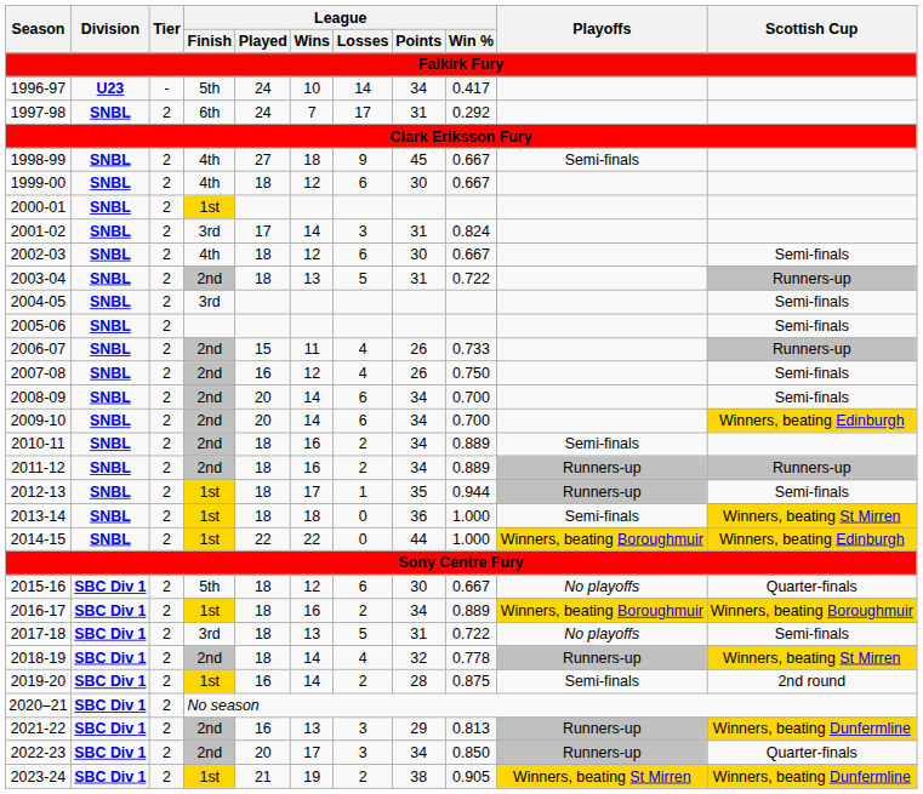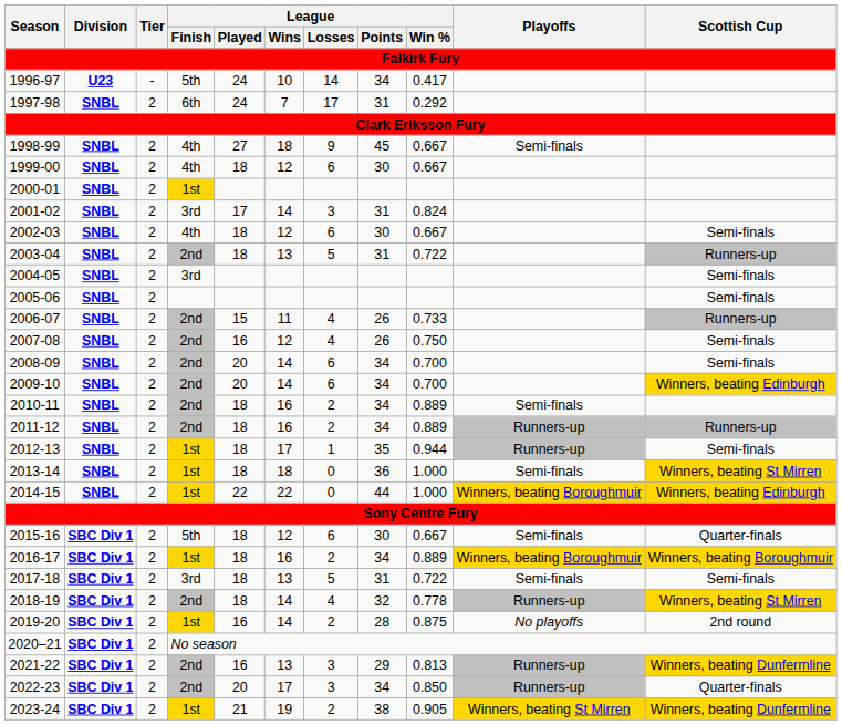 <table class="wikitable" style="font-size:90%;">
 <tr bgcolor="#efefef">
 <th rowspan="2">Season</th>
 <th rowspan="2">Division</th>
 <th rowspan="2">Tier</th>
 <th colspan="6">League</th>
 <th rowspan="2">Playoffs</th>
 <th rowspan="2">Scottish Cup</th>
 </tr>
 <tr>
 <th>Finish</th>
 <th>Played</th>
 <th>Wins</th>
 <th>Losses</th>
 <th>Points</th>
 <th>Win %</th>
 </tr>
 <tr>
 <td colspan="13" align=center bgcolor="#ff0000"><span><strong>Falkirk Fury</strong></span></td>
 </tr>
 <tr>
 <td style="text-align:center;">1996-97</td>
 <td style="text-align:center;"><strong><a href='#'>U23</a></strong></td>
 <td style="text-align:center;">-</td>
 <td style="text-align:center;">5th</td>
 <td style="text-align:center;">24</td>
 <td style="text-align:center;">10</td>
 <td style="text-align:center;">14</td>
 <td style="text-align:center;">34</td>
 <td style="text-align:center;">0.417</td>
 <td style="text-align:center;"></td>
 <td style="text-align:center;"></td>
 </tr>
 <tr>
 <td style="text-align:center;">1997-98</td>
 <td style="text-align:center;"><strong><a href='#'>SNBL</a></strong></td>
 <td style="text-align:center;">2</td>
 <td style="text-align:center;">6th</td>
 <td style="text-align:center;">24</td>
 <td style="text-align:center;">7</td>
 <td style="text-align:center;">17</td>
 <td style="text-align:center;">31</td>
 <td style="text-align:center;">0.292</td>
 <td style="text-align:center;"></td>
 <td style="text-align:center;"></td>
 </tr>
 <tr>
 <td colspan="13" align=center bgcolor="#ff0000"><span><strong>Clark Eriksson Fury</strong></span></td>
 </tr>
 <tr>
 <td style="text-align:center;">1998-99</td>
 <td style="text-align:center;"><strong><a href='#'>SNBL</a></strong></td>
 <td style="text-align:center;">2</td>
 <td style="text-align:center;">4th</td>
 <td style="text-align:center;">27</td>
 <td style="text-align:center;">18</td>
 <td style="text-align:center;">9</td>
 <td style="text-align:center;">45</td>
 <td style="text-align:center;">0.667</td>
 <td style="text-align:center;">Semi-finals</td>
 <td style="text-align:center;"></td>
 </tr>
 <tr>
 <td style="text-align:center;">1999-00</td>
 <td style="text-align:center;"><strong><a href='#'>SNBL</a></strong></td>
 <td style="text-align:center;">2</td>
 <td style="text-align:center;">4th</td>
 <td style="text-align:center;">18</td>
 <td style="text-align:center;">12</td>
 <td style="text-align:center;">6</td>
 <td style="text-align:center;">30</td>
 <td style="text-align:center;">0.667</td>
 <td style="text-align:center;"></td>
 <td style="text-align:center;"></td>
 </tr>
 <tr>
 <td style="text-align:center;">2000-01</td>
 <td style="text-align:center;"><strong><a href='#'>SNBL</a></strong></td>
 <td style="text-align:center;">2</td>
 <td style="text-align:center;" bgcolor=gold>1st</td>
 <td style="text-align:center;"></td>
 <td style="text-align:center;"></td>
 <td style="text-align:center;"></td>
 <td style="text-align:center;"></td>
 <td style="text-align:center;"></td>
 <td style="text-align:center;"></td>
 <td style="text-align:center;"></td>
 </tr>
 <tr>
 <td style="text-align:center;">2001-02</td>
 <td style="text-align:center;"><strong><a href='#'>SNBL</a></strong></td>
 <td style="text-align:center;">2</td>
 <td style="text-align:center;">3rd</td>
 <td style="text-align:center;">17</td>
 <td style="text-align:center;">14</td>
 <td style="text-align:center;">3</td>
 <td style="text-align:center;">31</td>
 <td style="text-align:center;">0.824</td>
 <td style="text-align:center;"></td>
 <td style="text-align:center;"></td>
 </tr>
 <tr>
 <td style="text-align:center;">2002-03</td>
 <td style="text-align:center;"><strong><a href='#'>SNBL</a></strong></td>
 <td style="text-align:center;">2</td>
 <td style="text-align:center;">4th</td>
 <td style="text-align:center;">18</td>
 <td style="text-align:center;">12</td>
 <td style="text-align:center;">6</td>
 <td style="text-align:center;">30</td>
 <td style="text-align:center;">0.667</td>
 <td style="text-align:center;"></td>
 <td style="text-align:center;">Semi-finals</td>
 </tr>
 <tr>
 <td style="text-align:center;">2003-04</td>
 <td style="text-align:center;"><strong><a href='#'>SNBL</a></strong></td>
 <td style="text-align:center;">2</td>
 <td style="text-align:center;" bgcolor=silver>2nd</td>
 <td style="text-align:center;">18</td>
 <td style="text-align:center;">13</td>
 <td style="text-align:center;">5</td>
 <td style="text-align:center;">31</td>
 <td style="text-align:center;">0.722</td>
 <td style="text-align:center;"></td>
 <td style="text-align:center;" bgcolor=silver>Runners-up</td>
 </tr>
 <tr>
 <td style="text-align:center;">2004-05</td>
 <td style="text-align:center;"><strong><a href='#'>SNBL</a></strong></td>
 <td style="text-align:center;">2</td>
 <td style="text-align:center;">3rd</td>
 <td style="text-align:center;"></td>
 <td style="text-align:center;"></td>
 <td style="text-align:center;"></td>
 <td style="text-align:center;"></td>
 <td style="text-align:center;"></td>
 <td style="text-align:center;"></td>
 <td style="text-align:center;">Semi-finals</td>
 </tr>
 <tr>
 <td style="text-align:center;">2005-06</td>
 <td style="text-align:center;"><strong><a href='#'>SNBL</a></strong></td>
 <td style="text-align:center;">2</td>
 <td style="text-align:center;"></td>
 <td style="text-align:center;"></td>
 <td style="text-align:center;"></td>
 <td style="text-align:center;"></td>
 <td style="text-align:center;"></td>
 <td style="text-align:center;"></td>
 <td style="text-align:center;"></td>
 <td style="text-align:center;">Semi-finals</td>
 </tr>
 <tr>
 <td style="text-align:center;">2006-07</td>
 <td style="text-align:center;"><strong><a href='#'>SNBL</a></strong></td>
 <td style="text-align:center;">2</td>
 <td style="text-align:center;" bgcolor=silver>2nd</td>
 <td style="text-align:center;">15</td>
 <td style="text-align:center;">11</td>
 <td style="text-align:center;">4</td>
 <td style="text-align:center;">26</td>
 <td style="text-align:center;">0.733</td>
 <td style="text-align:center;"></td>
 <td style="text-align:center;" bgcolor=silver>Runners-up</td>
 </tr>
 <tr>
 <td style="text-align:center;">2007-08</td>
 <td style="text-align:center;"><strong><a href='#'>SNBL</a></strong></td>
 <td style="text-align:center;">2</td>
 <td style="text-align:center;" bgcolor=silver>2nd</td>
 <td style="text-align:center;">16</td>
 <td style="text-align:center;">12</td>
 <td style="text-align:center;">4</td>
 <td style="text-align:center;">26</td>
 <td style="text-align:center;">0.750</td>
 <td style="text-align:center;"></td>
 <td style="text-align:center;">Semi-finals</td>
 </tr>
 <tr>
 <td style="text-align:center;">2008-09</td>
 <td style="text-align:center;"><strong><a href='#'>SNBL</a></strong></td>
 <td style="text-align:center;">2</td>
 <td style="text-align:center;" bgcolor=silver>2nd</td>
 <td style="text-align:center;">20</td>
 <td style="text-align:center;">14</td>
 <td style="text-align:center;">6</td>
 <td style="text-align:center;">34</td>
 <td style="text-align:center;">0.700</td>
 <td style="text-align:center;"></td>
 <td style="text-align:center;">Semi-finals</td>
 </tr>
 <tr>
 <td style="text-align:center;">2009-10</td>
 <td style="text-align:center;"><strong><a href='#'>SNBL</a></strong></td>
 <td style="text-align:center;">2</td>
 <td style="text-align:center;" bgcolor=silver>2nd</td>
 <td style="text-align:center;">20</td>
 <td style="text-align:center;">14</td>
 <td style="text-align:center;">6</td>
 <td style="text-align:center;">34</td>
 <td style="text-align:center;">0.700</td>
 <td style="text-align:center;"></td>
 <td style="text-align:center;" bgcolor=gold>Winners, beating <a href='#'>Edinburgh</a></td>
 </tr>
 <tr>
 <td style="text-align:center;">2010-11</td>
 <td style="text-align:center;"><strong><a href='#'>SNBL</a></strong></td>
 <td style="text-align:center;">2</td>
 <td style="text-align:center;" bgcolor=silver>2nd</td>
 <td style="text-align:center;">18</td>
 <td style="text-align:center;">16</td>
 <td style="text-align:center;">2</td>
 <td style="text-align:center;">34</td>
 <td style="text-align:center;">0.889</td>
 <td style="text-align:center;">Semi-finals</td>
 <td style="text-align:center;"></td>
 </tr>
 <tr>
 <td style="text-align:center;">2011-12</td>
 <td style="text-align:center;"><strong><a href='#'>SNBL</a></strong></td>
 <td style="text-align:center;">2</td>
 <td style="text-align:center;" bgcolor=silver>2nd</td>
 <td style="text-align:center;">18</td>
 <td style="text-align:center;">16</td>
 <td style="text-align:center;">2</td>
 <td style="text-align:center;">34</td>
 <td style="text-align:center;">0.889</td>
 <td style="text-align:center;" bgcolor=silver>Runners-up</td>
 <td style="text-align:center;" bgcolor=silver>Runners-up</td>
 </tr>
 <tr>
 <td style="text-align:center;">2012-13</td>
 <td style="text-align:center;"><strong><a href='#'>SNBL</a></strong></td>
 <td style="text-align:center;">2</td>
 <td style="text-align:center;" bgcolor=gold>1st</td>
 <td style="text-align:center;">18</td>
 <td style="text-align:center;">17</td>
 <td style="text-align:center;">1</td>
 <td style="text-align:center;">35</td>
 <td style="text-align:center;">0.944</td>
 <td style="text-align:center;" bgcolor=silver>Runners-up</td>
 <td style="text-align:center;">Semi-finals</td>
 </tr>
 <tr>
 <td style="text-align:center;">2013-14</td>
 <td style="text-align:center;"><strong><a href='#'>SNBL</a></strong></td>
 <td style="text-align:center;">2</td>
 <td style="text-align:center;" bgcolor=gold>1st</td>
 <td style="text-align:center;">18</td>
 <td style="text-align:center;">18</td>
 <td style="text-align:center;">0</td>
 <td style="text-align:center;">36</td>
 <td style="text-align:center;">1.000</td>
 <td style="text-align:center;">Semi-finals</td>
 <td style="text-align:center;" bgcolor=gold>Winners, beating <a href='#'>St Mirren</a></td>
 </tr>
 <tr>
 <td style="text-align:center;">2014-15</td>
 <td style="text-align:center;"><strong><a href='#'>SNBL</a></strong></td>
 <td style="text-align:center;">2</td>
 <td style="text-align:center;" bgcolor=gold>1st</td>
 <td style="text-align:center;">22</td>
 <td style="text-align:center;">22</td>
 <td style="text-align:center;">0</td>
 <td style="text-align:center;">44</td>
 <td style="text-align:center;">1.000</td>
 <td style="text-align:center;" bgcolor=gold>Winners, beating <a href='#'>Boroughmuir</a></td>
 <td style="text-align:center;" bgcolor=gold>Winners, beating <a href='#'>Edinburgh</a></td>
 </tr>
 <tr>
 <td colspan="13" align=center bgcolor="#ff0000"><span><strong>Sony Centre Fury</strong></span></td>
 </tr>
 <tr>
 <td style="text-align:center;">2015-16</td>
 <td style="text-align:center;"><strong><a href='#'>SBC Div 1</a></strong></td>
 <td style="text-align:center;">2</td>
 <td style="text-align:center;">5th</td>
 <td style="text-align:center;">18</td>
 <td style="text-align:center;">12</td>
 <td style="text-align:center;">6</td>
 <td style="text-align:center;">30</td>
 <td style="text-align:center;">0.667</td>
-<td style="text-align:center;"><em>No playoffs</em></td>
+<td style="text-align:center;">Semi-finals</td>
 <td style="text-align:center;">Quarter-finals</td>
 </tr>
 <tr>
 <td style="text-align:center;">2016-17</td>
 <td style="text-align:center;"><strong><a href='#'>SBC Div 1</a></strong></td>
 <td style="text-align:center;">2</td>
 <td style="text-align:center;" bgcolor=gold>1st</td>
 <td style="text-align:center;">18</td>
 <td style="text-align:center;">16</td>
 <td style="text-align:center;">2</td>
 <td style="text-align:center;">34</td>
 <td style="text-align:center;">0.889</td>
 <td style="text-align:center;" bgcolor=gold>Winners, beating <a href='#'>Boroughmuir</a></td>
 <td style="text-align:center;" bgcolor=gold>Winners, beating <a href='#'>Boroughmuir</a></td>
 </tr>
 <tr>
 <td style="text-align:center;">2017-18</td>
 <td style="text-align:center;"><strong><a href='#'>SBC Div 1</a></strong></td>
 <td style="text-align:center;">2</td>
 <td style="text-align:center;">3rd</td>
 <td style="text-align:center;">18</td>
 <td style="text-align:center;">13</td>
 <td style="text-align:center;">5</td>
 <td style="text-align:center;">31</td>
 <td style="text-align:center;">0.722</td>
-<td style="text-align:center;"><em>No playoffs</em></td>
+<td style="text-align:center;">Semi-finals</td>
 <td style="text-align:center;">Semi-finals</td>
 </tr>
 <tr>
 <td style="text-align:center;">2018-19</td>
 <td style="text-align:center;"><strong><a href='#'>SBC Div 1</a></strong></td>
 <td style="text-align:center;">2</td>
 <td style="text-align:center;"bgcolor=silver>2nd</td>
 <td style="text-align:center;">18</td>
 <td style="text-align:center;">14</td>
 <td style="text-align:center;">4</td>
 <td style="text-align:center;">32</td>
 <td style="text-align:center;">0.778</td>
 <td style="text-align:center;"bgcolor=silver>Runners-up</td>
 <td style="text-align:center;"bgcolor=gold>Winners, beating <a href='#'>St Mirren</a></td>
 </tr>
 <tr>
 <td style="text-align:center;">2019-20</td>
 <td style="text-align:center;"><strong><a href='#'>SBC Div 1</a></strong></td>
 <td style="text-align:center;">2</td>
 <td style="text-align:center;"bgcolor=gold>1st</td>
 <td style="text-align:center;">16</td>
 <td style="text-align:center;">14</td>
 <td style="text-align:center;">2</td>
 <td style="text-align:center;">28</td>
 <td style="text-align:center;">0.875</td>
-<td style="text-align:center;">Semi-finals</td>
+<td style="text-align:center;"><em>No playoffs</em></td>
 <td style="text-align:center;">2nd round</td>
 </tr>
 <tr>
 <td style="text-align:center;">2020–21</td>
 <td style="text-align:center;"><strong><a href='#'>SBC Div 1</a></strong></td>
 <td style="text-align:center;">2</td>
 <td colspan=8><em>No season</em></td>
 </tr>
 <tr>
 <td style="text-align:center;">2021-22</td>
 <td style="text-align:center;"><strong><a href='#'>SBC Div 1</a></strong></td>
 <td style="text-align:center;">2</td>
 <td style="text-align:center;"bgcolor=silver>2nd</td>
 <td style="text-align:center;">16</td>
 <td style="text-align:center;">13</td>
 <td style="text-align:center;">3</td>
 <td style="text-align:center;">29</td>
 <td style="text-align:center;">0.813</td>
 <td style="text-align:center;"bgcolor=silver>Runners-up</td>
 <td style="text-align:center;"bgcolor=gold>Winners, beating <a href='#'>Dunfermline</a></td>
 </tr>
 <tr>
 <td style="text-align:center;">2022-23</td>
 <td style="text-align:center;"><strong><a href='#'>SBC Div 1</a></strong></td>
 <td style="text-align:center;">2</td>
 <td style="text-align:center;"bgcolor=silver>2nd</td>
 <td style="text-align:center;">20</td>
 <td style="text-align:center;">17</td>
 <td style="text-align:center;">3</td>
 <td style="text-align:center;">34</td>
 <td style="text-align:center;">0.850</td>
 <td style="text-align:center;"bgcolor=silver>Runners-up</td>
 <td style="text-align:center;">Quarter-finals</td>
 </tr>
 <tr>
 <td style="text-align:center;">2023-24</td>
 <td style="text-align:center;"><strong><a href='#'>SBC Div 1</a></strong></td>
 <td style="text-align:center;">2</td>
 <td style="text-align:center;"bgcolor=gold>1st</td>
 <td style="text-align:center;">21</td>
 <td style="text-align:center;">19</td>
 <td style="text-align:center;">2</td>
 <td style="text-align:center;">38</td>
 <td style="text-align:center;">0.905</td>
 <td style="text-align:center;"bgcolor=gold>Winners, beating <a href='#'>St Mirren</a></td>
 <td style="text-align:center;"bgcolor=gold>Winners, beating <a href='#'>Dunfermline</a></td>
 </tr>
 </table>
